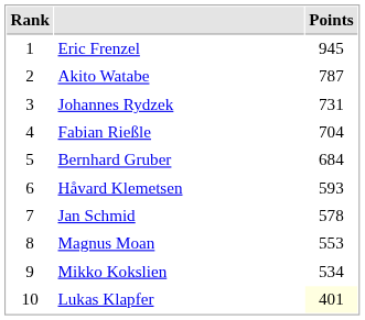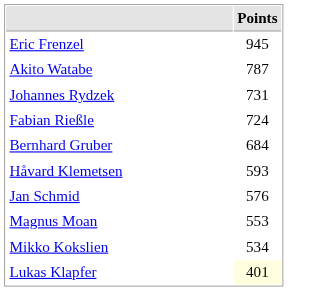 <table cellspacing="1" cellpadding="3" style="border:1px solid #AAAAAA;font-size:86%">
 <tr bgcolor="#E4E4E4">
-<th style="border-bottom:1px solid #AAAAAA" width=10>Rank</th>
 <th style="border-bottom:1px solid #AAAAAA" width=200></th>
 <th style="border-bottom:1px solid #AAAAAA" width=20>Points</th>
 </tr>
 <tr align="center">
-<td>1</td>
 <td align="left"> <a href='#'>Eric Frenzel</a></td>
 <td>945</td>
 </tr>
 <tr align="center">
-<td>2</td>
 <td align="left"> <a href='#'>Akito Watabe</a></td>
 <td>787</td>
 </tr>
 <tr align="center">
-<td>3</td>
 <td align="left"> <a href='#'>Johannes Rydzek</a></td>
 <td>731</td>
 </tr>
 <tr align="center">
-<td>4</td>
 <td align="left"> <a href='#'>Fabian Rießle</a></td>
-<td>704</td>
+<td>724</td>
 </tr>
 <tr align="center">
-<td>5</td>
 <td align="left"> <a href='#'>Bernhard Gruber</a></td>
 <td>684</td>
 </tr>
 <tr align="center">
-<td>6</td>
 <td align="left"> <a href='#'>Håvard Klemetsen</a></td>
 <td>593</td>
 </tr>
 <tr align="center">
-<td>7</td>
 <td align="left"> <a href='#'>Jan Schmid</a></td>
-<td>578</td>
+<td>576</td>
 </tr>
 <tr align="center">
-<td>8</td>
 <td align="left"> <a href='#'>Magnus Moan</a></td>
 <td>553</td>
 </tr>
 <tr align="center">
-<td>9</td>
 <td align="left"> <a href='#'>Mikko Kokslien</a></td>
 <td>534</td>
 </tr>
 <tr align="center">
-<td>10</td>
 <td align="left"> <a href='#'>Lukas Klapfer</a></td>
 <td style="background: lightyellow;">401</td>
 </tr>
 </table>
